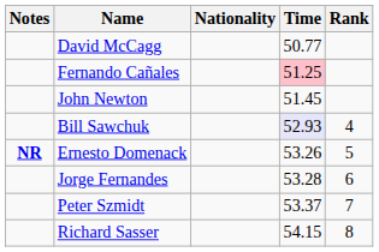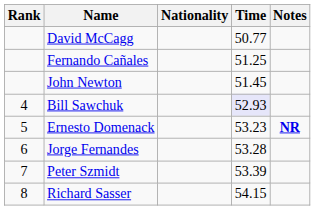 <table class="wikitable sortable" style="text-align:center">
 <tr>
-<th>Notes</th>
+<th>Rank</th>
 <th>Name</th>
 <th>Nationality</th>
 <th>Time</th>
-<th>Rank</th>
+<th>Notes</th>
 </tr>
 <tr>
 <td></td>
 <td align=left><a href='#'>David McCagg</a></td>
 <td align=left></td>
 <td>50.77</td>
 <td></td>
 </tr>
 <tr>
 <td></td>
 <td align=left><a href='#'>Fernando Cañales</a></td>
 <td align=left></td>
-<td style="background: pink;">51.25</td>
+<td>51.25</td>
 <td></td>
 </tr>
 <tr>
 <td></td>
 <td align=left><a href='#'>John Newton</a></td>
 <td align=left></td>
 <td>51.45</td>
 <td></td>
 </tr>
 <tr>
-<td></td>
+<td>4</td>
 <td align=left><a href='#'>Bill Sawchuk</a></td>
 <td align=left></td>
 <td style="background: lavender;">52.93</td>
-<td>4</td>
+<td></td>
 </tr>
 <tr>
-<td><strong><a href='#'>NR</a></strong></td>
+<td>5</td>
 <td align=left><a href='#'>Ernesto Domenack</a></td>
 <td align=left></td>
-<td>53.26</td>
-<td>5</td>
+<td>53.23</td>
+<td><strong><a href='#'>NR</a></strong></td>
 </tr>
 <tr>
-<td></td>
+<td>6</td>
 <td align=left><a href='#'>Jorge Fernandes</a></td>
 <td align=left></td>
 <td>53.28</td>
-<td>6</td>
+<td></td>
 </tr>
 <tr>
-<td></td>
+<td>7</td>
 <td align=left><a href='#'>Peter Szmidt</a></td>
 <td align=left></td>
-<td>53.37</td>
-<td>7</td>
+<td>53.39</td>
+<td></td>
 </tr>
 <tr>
-<td></td>
+<td>8</td>
 <td align=left><a href='#'>Richard Sasser</a></td>
 <td align=left></td>
 <td>54.15</td>
-<td>8</td>
+<td></td>
 </tr>
 </table>
